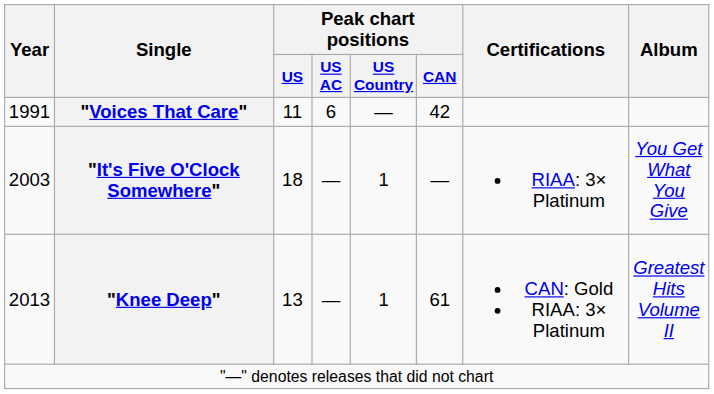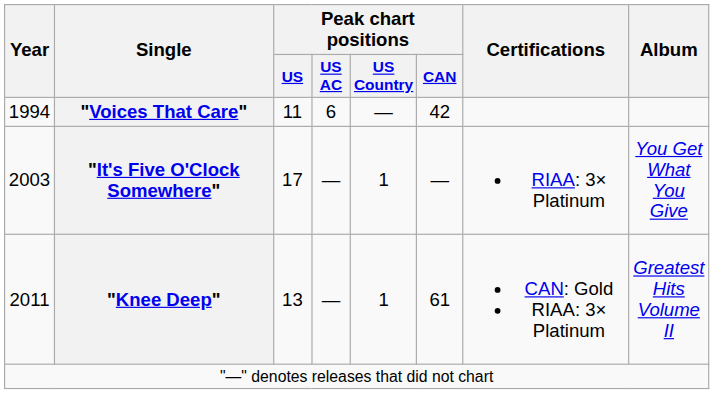 <table class="wikitable plainrowheaders" style="text-align:center;">
 <tr>
 <th rowspan="2">Year</th>
 <th rowspan="2" style="width:20em;">Single</th>
 <th colspan="4">Peak chart positions</th>
 <th rowspan="2" style="width:12em;">Certifications</th>
 <th rowspan="2">Album</th>
 </tr>
 <tr style="font-size:smaller;">
 <th width="40"><a href='#'>US</a><br></th>
 <th width="40"><a href='#'>US AC</a><br></th>
 <th width="40"><a href='#'>US Country</a><br></th>
 <th width="40"><a href='#'>CAN</a><br></th>
 </tr>
 <tr>
-<td>1991</td>
+<td>1994</td>
 <th scope="row">"<a href='#'>Voices That Care</a>" </th>
 <td>11</td>
 <td>6</td>
 <td>—</td>
 <td>42</td>
 <td></td>
 <td></td>
 </tr>
 <tr>
 <td>2003</td>
 <th scope="row">"<a href='#'>It's Five O'Clock Somewhere</a>"<br></th>
-<td>18</td>
+<td>17</td>
 <td>—</td>
 <td>1</td>
 <td>—</td>
 <td><br><ul><li><a href='#'>RIAA</a>: 3× Platinum</li></ul></td>
 <td><em><a href='#'>You Get What You Give</a></em></td>
 </tr>
 <tr>
-<td>2013</td>
+<td>2011</td>
 <th scope="row">"<a href='#'>Knee Deep</a>"<br></th>
 <td>13</td>
 <td>—</td>
 <td>1</td>
 <td>61</td>
 <td><br><ul><li><a href='#'>CAN</a>: Gold</li><li>RIAA: 3× Platinum</li></ul></td>
 <td><em><a href='#'>Greatest Hits Volume II</a></em></td>
 </tr>
 <tr>
 <td colspan="9" style="font-size: 85%">"—" denotes releases that did not chart</td>
 </tr>
 </table>
